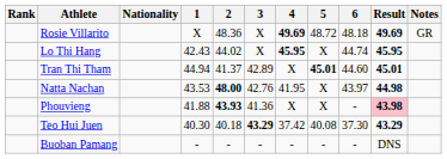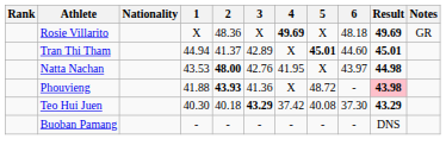 <table class="wikitable sortable" style="text-align:center">
 <tr>
 <th>Rank</th>
 <th>Athlete</th>
 <th>Nationality</th>
 <th>1</th>
 <th>2</th>
 <th>3</th>
 <th>4</th>
 <th>5</th>
 <th>6</th>
 <th>Result</th>
 <th>Notes</th>
 </tr>
 <tr>
 <td></td>
 <td align=left><a href='#'>Rosie Villarito</a></td>
 <td align=left></td>
 <td>X</td>
 <td>48.36</td>
 <td>X</td>
 <td><strong>49.69</strong></td>
-<td>48.72</td>
+<td>X</td>
 <td>48.18</td>
 <td><strong>49.69</strong></td>
 <td>GR</td>
-</tr>
-<tr>
-<td></td>
-<td align=left><a href='#'>Lo Thi Hang</a></td>
-<td align=left></td>
-<td>42.43</td>
-<td>44.02</td>
-<td>X</td>
-<td><strong>45.95</strong></td>
-<td>X</td>
-<td>44.74</td>
-<td><strong>45.95</strong></td>
-<td></td>
 </tr>
 <tr>
 <td></td>
 <td align=left><a href='#'>Tran Thi Tham</a></td>
 <td align=left></td>
 <td>44.94</td>
 <td>41.37</td>
 <td>42.89</td>
 <td>X</td>
 <td><strong>45.01</strong></td>
 <td>44.60</td>
 <td><strong>45.01</strong></td>
 <td></td>
 </tr>
 <tr>
 <td></td>
 <td align=left><a href='#'>Natta Nachan</a></td>
 <td align=left></td>
 <td>43.53</td>
 <td><strong>48.00</strong></td>
 <td>42.76</td>
 <td>41.95</td>
 <td>X</td>
 <td>43.97</td>
 <td><strong>44.98</strong></td>
 <td></td>
 </tr>
 <tr>
 <td></td>
 <td align=left><a href='#'>Phouvieng</a></td>
 <td align=left></td>
 <td>41.88</td>
 <td><strong>43.93</strong></td>
 <td>41.36</td>
 <td>X</td>
-<td>X</td>
+<td>48.72</td>
 <td>-</td>
 <td style="background: pink;"><strong>43.98</strong></td>
 <td></td>
 </tr>
 <tr>
 <td></td>
 <td align=left><a href='#'>Teo Hui Juen</a></td>
 <td align=left></td>
 <td>40.30</td>
 <td>40.18</td>
 <td><strong>43.29</strong></td>
 <td>37.42</td>
 <td>40.08</td>
 <td>37.30</td>
 <td><strong>43.29</strong></td>
 <td></td>
 </tr>
 <tr>
 <td></td>
 <td align=left><a href='#'>Buoban Pamang</a></td>
 <td align=left></td>
 <td>-</td>
 <td>-</td>
 <td>-</td>
 <td>-</td>
 <td>-</td>
 <td>-</td>
 <td>DNS</td>
 <td></td>
 </tr>
 </table>
